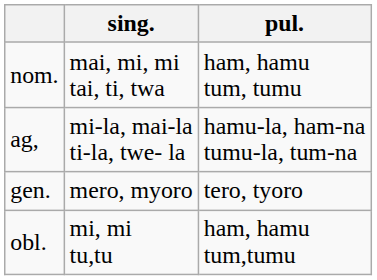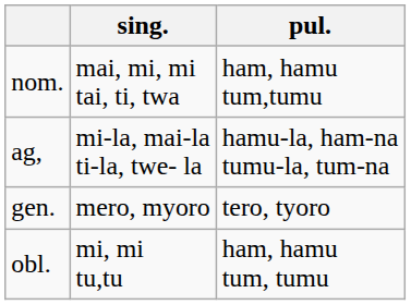 <table class="wikitable">
 <tr>
 <th></th>
 <th>sing.</th>
 <th>pul.</th>
 </tr>
 <tr>
 <td>nom.</td>
 <td>mai, mi, mi<br>tai, ti, twa</td>
-<td>ham, hamu<br>tum, tumu</td>
+<td>ham, hamu<br>tum,tumu</td>
 </tr>
 <tr>
 <td>ag,</td>
 <td>mi-la, mai-la<br>ti-la, twe- la</td>
 <td>hamu-la, ham-na<br>tumu-la, tum-na</td>
 </tr>
 <tr>
 <td>gen.</td>
 <td>mero, myoro</td>
 <td>tero, tyoro</td>
 </tr>
 <tr>
 <td>obl.</td>
 <td>mi, mi<br>tu,tu</td>
-<td>ham, hamu<br>tum,tumu</td>
+<td>ham, hamu<br>tum, tumu</td>
 </tr>
 </table>
